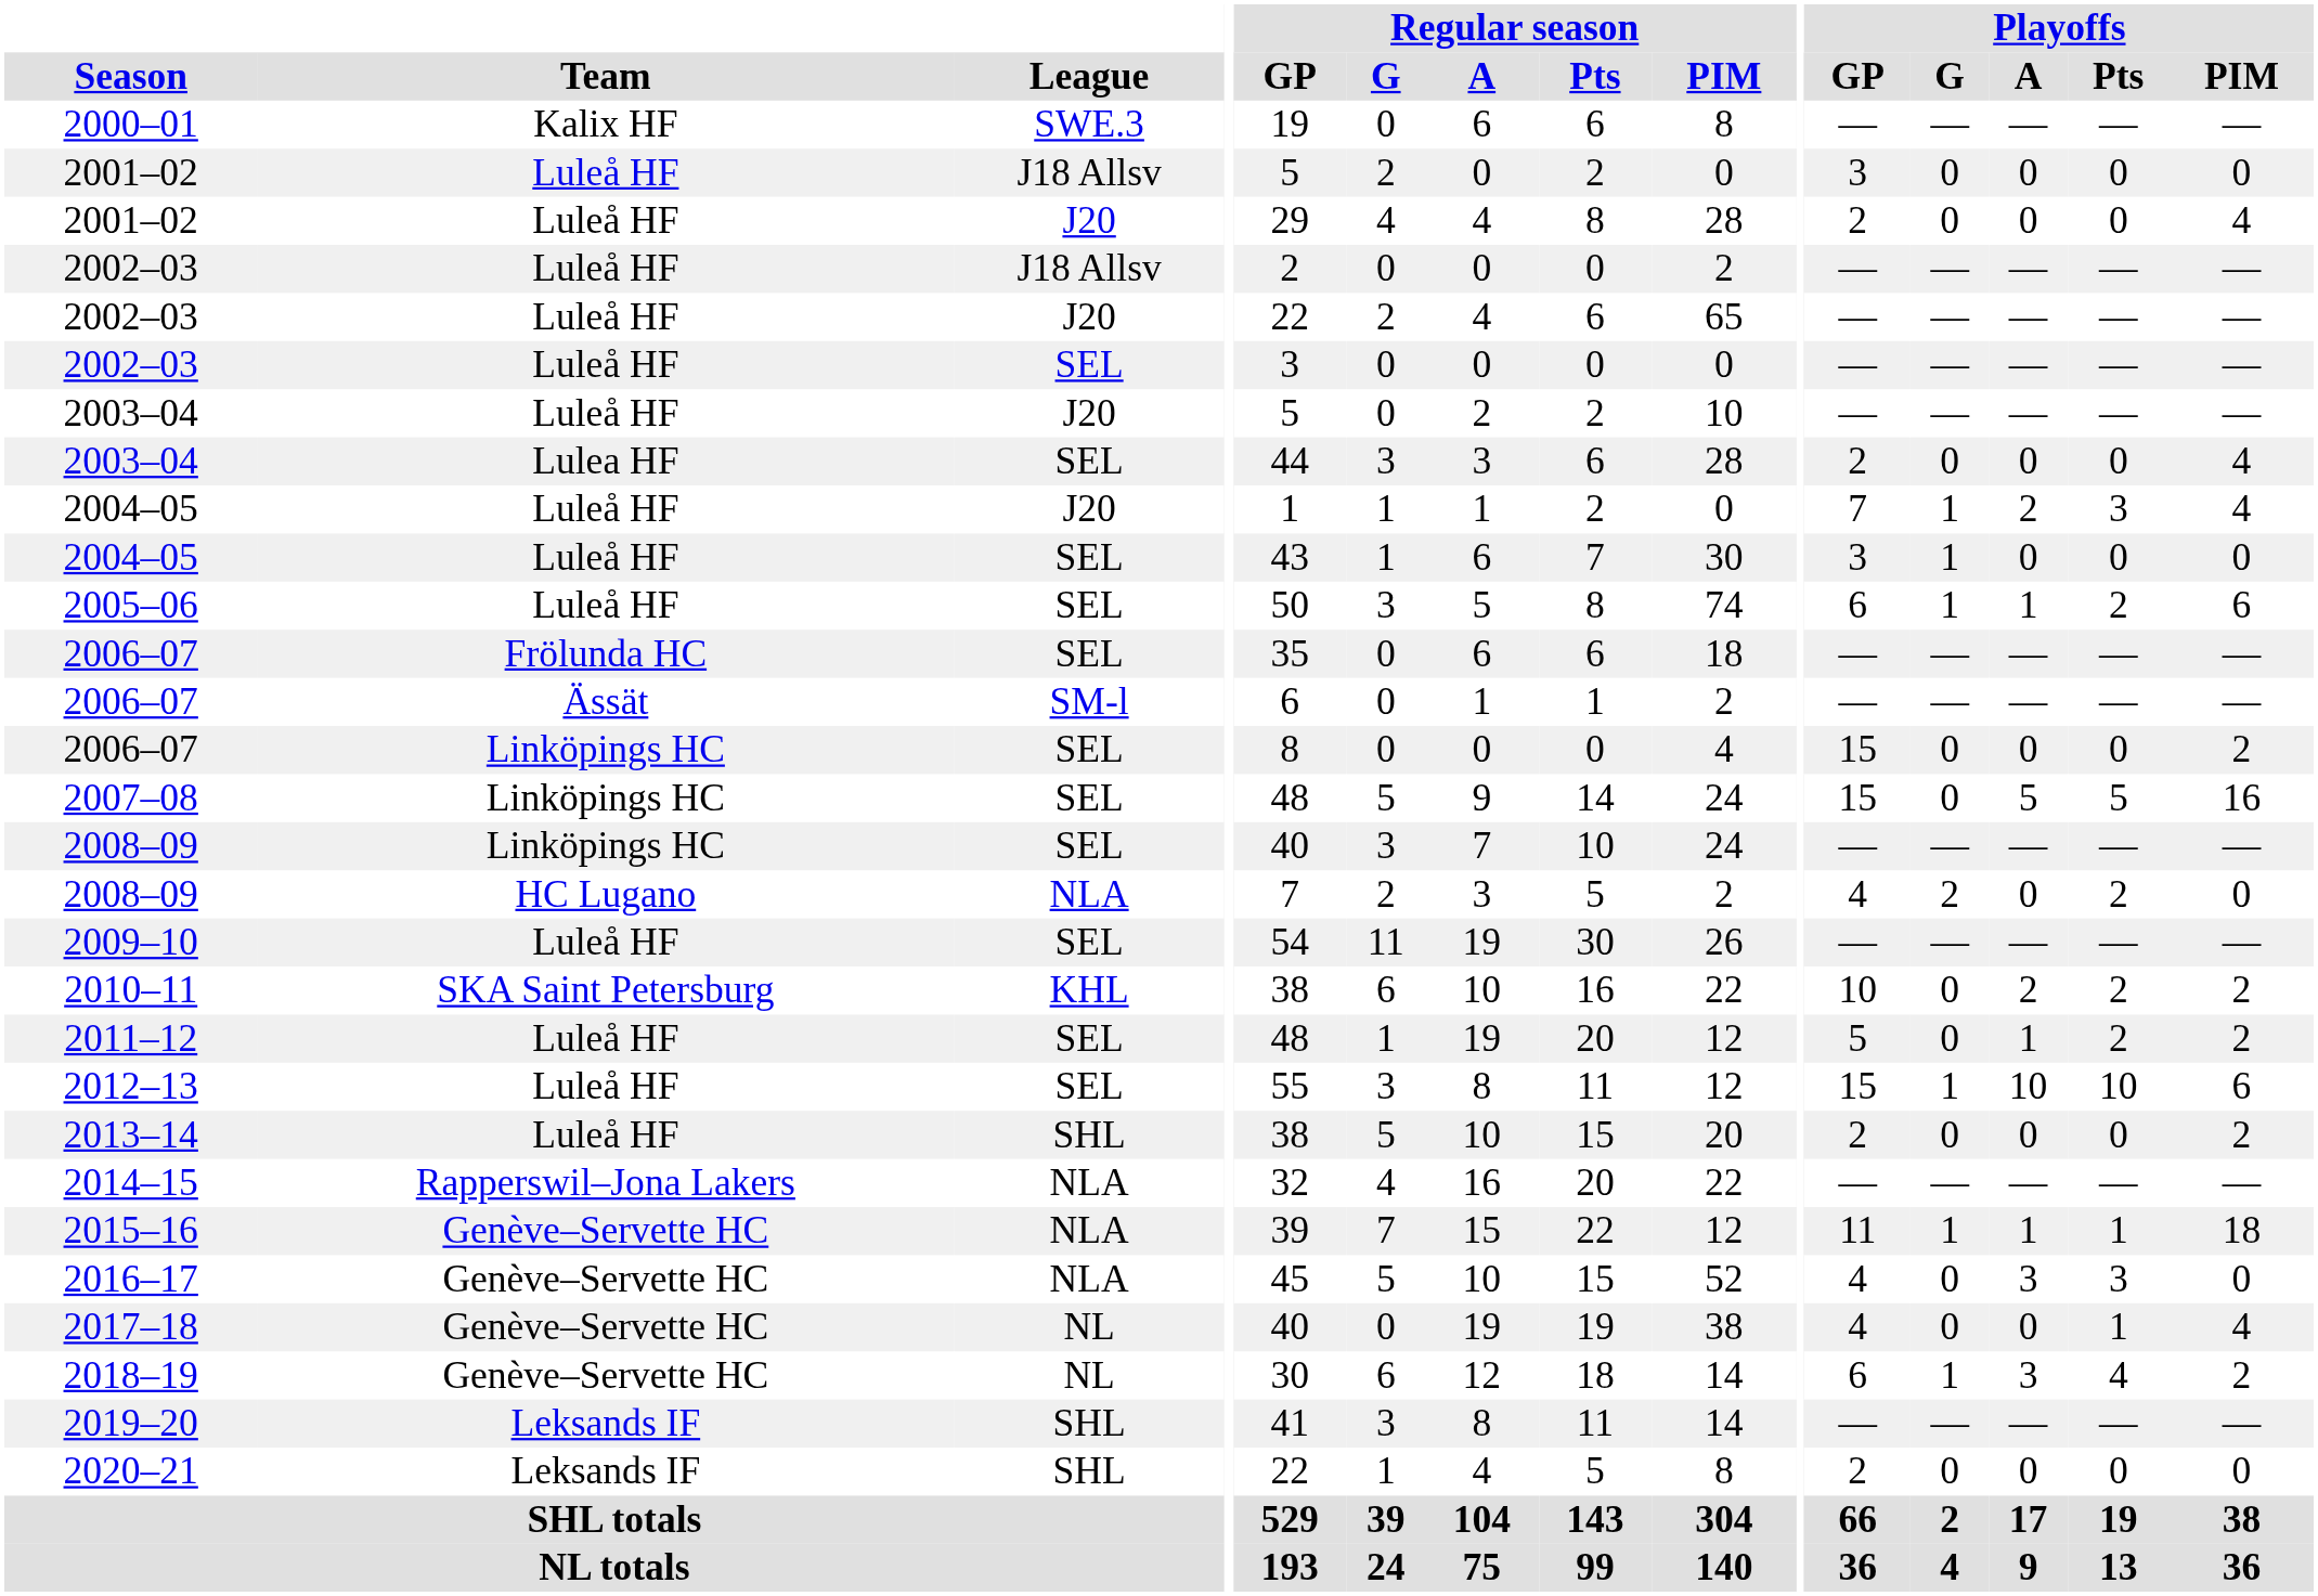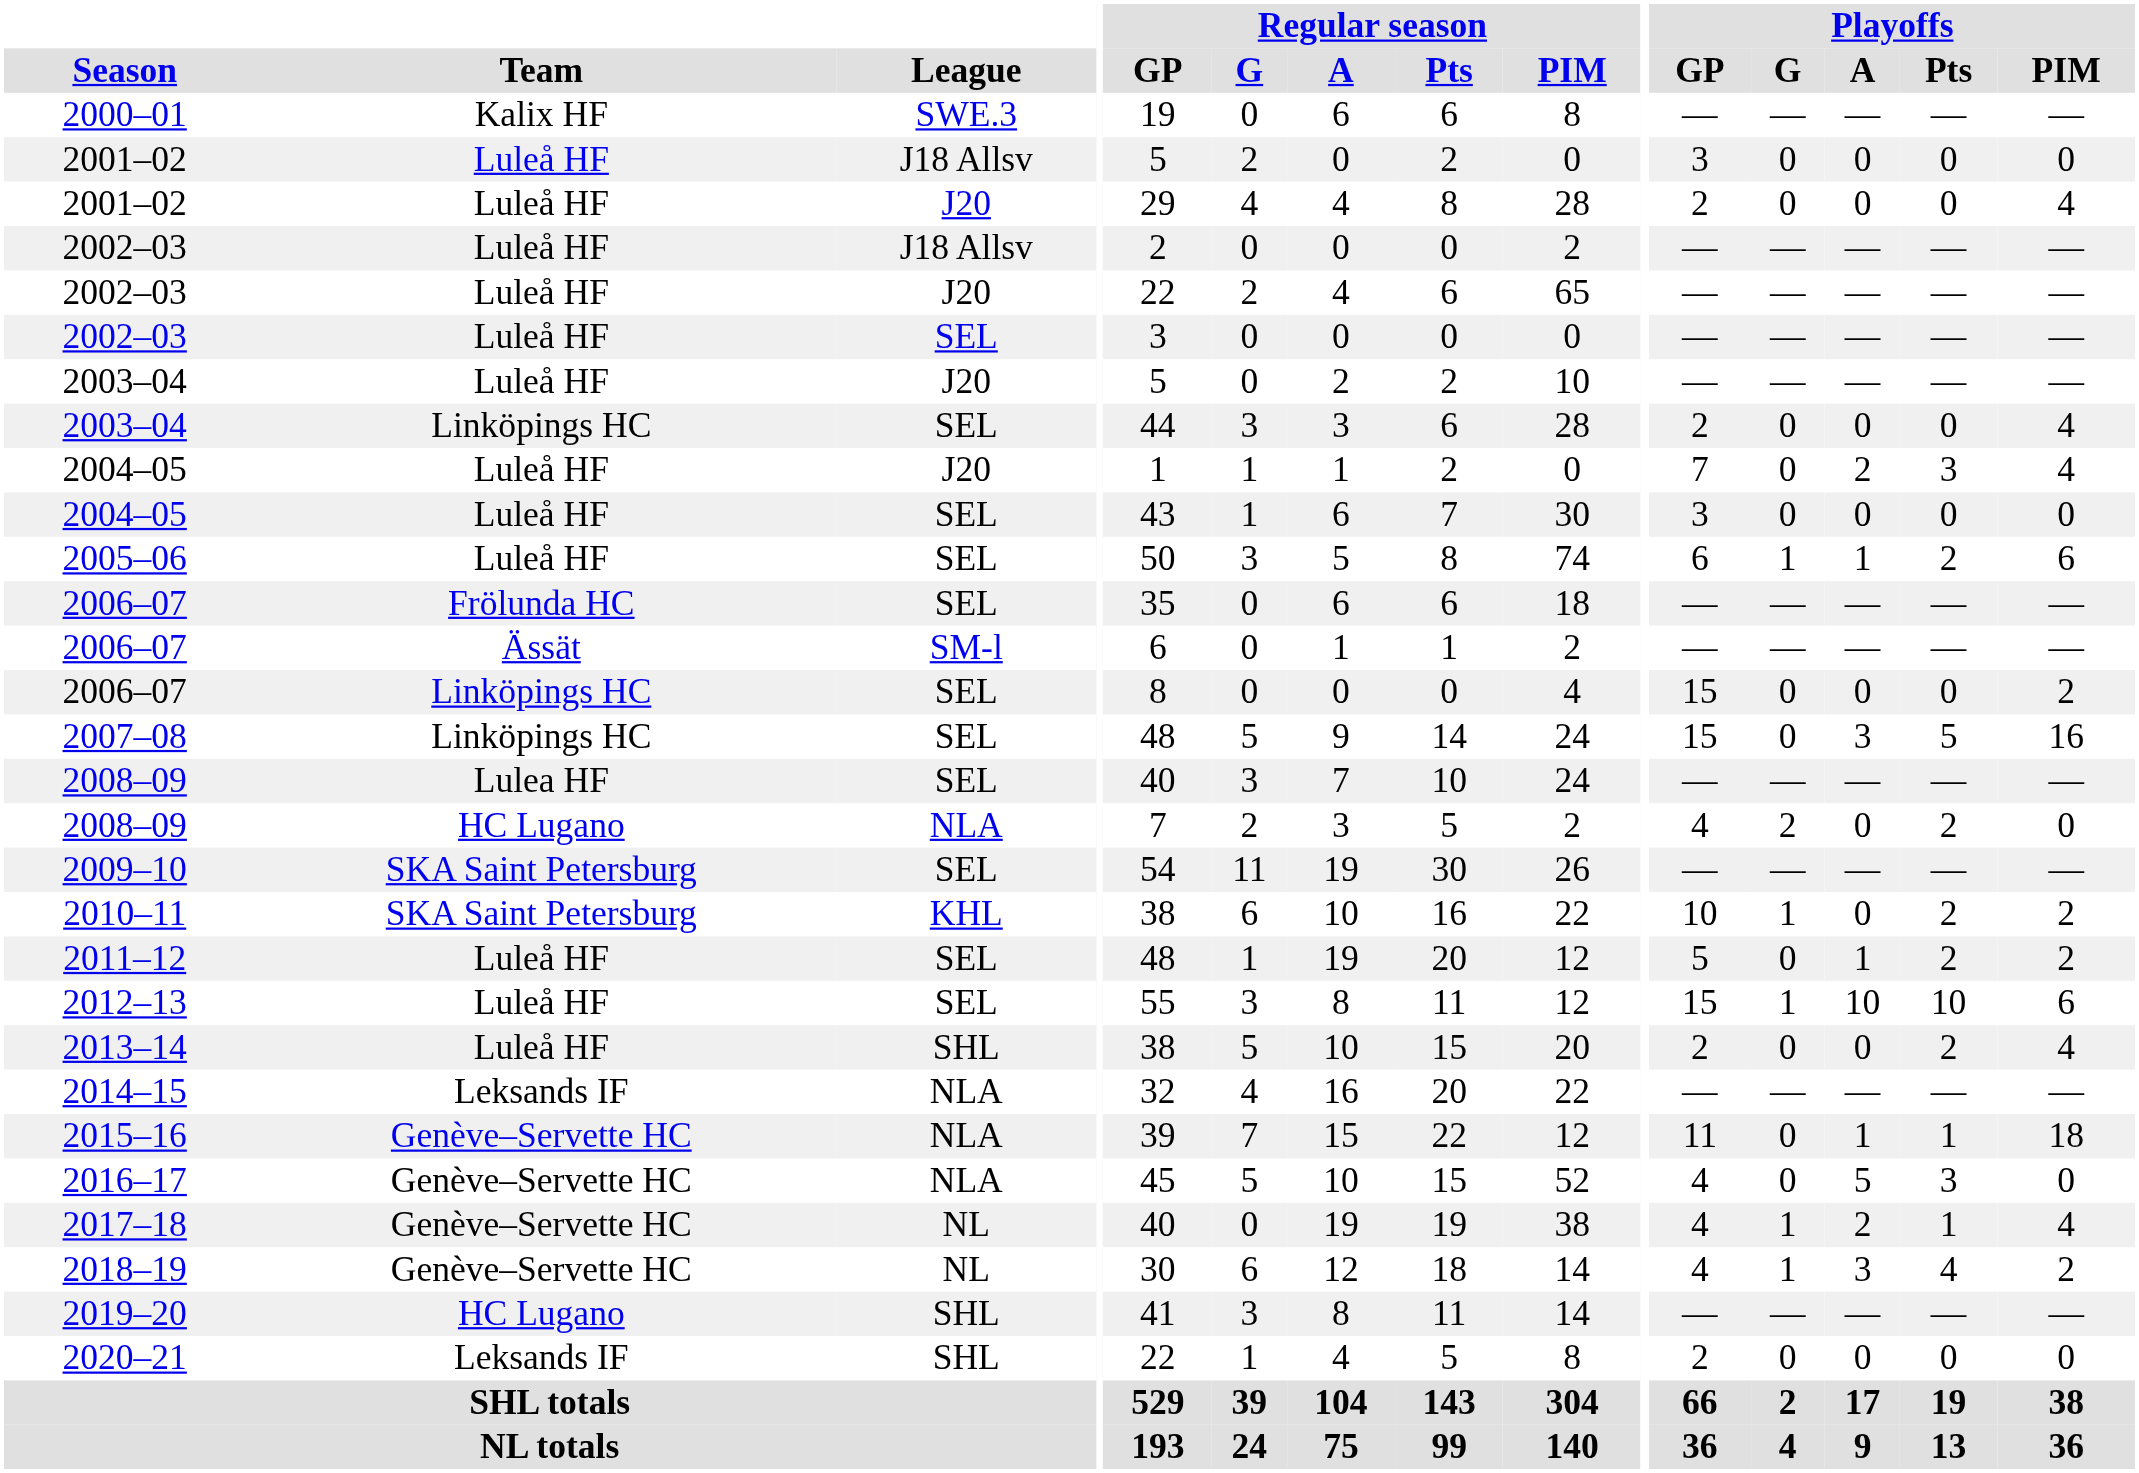 <table border="0" cellpadding="1" cellspacing="0" style="text-align:center; width:60em">
 <tr bgcolor="#e0e0e0">
 <th colspan="3" bgcolor="#ffffff"></th>
 <th rowspan="99" bgcolor="#ffffff"></th>
 <th colspan="5"><a href='#'>Regular season</a></th>
 <th rowspan="99" bgcolor="#ffffff"></th>
 <th colspan="5"><a href='#'>Playoffs</a></th>
 </tr>
 <tr bgcolor="#e0e0e0">
 <th><a href='#'>Season</a></th>
 <th>Team</th>
 <th>League</th>
 <th>GP</th>
 <th><a href='#'>G</a></th>
 <th><a href='#'>A</a></th>
 <th><a href='#'>Pts</a></th>
 <th><a href='#'>PIM</a></th>
 <th>GP</th>
 <th>G</th>
 <th>A</th>
 <th>Pts</th>
 <th>PIM</th>
 </tr>
 <tr>
 <td><a href='#'>2000–01</a></td>
 <td>Kalix HF</td>
 <td><a href='#'>SWE.3</a></td>
 <td>19</td>
 <td>0</td>
 <td>6</td>
 <td>6</td>
 <td>8</td>
 <td>—</td>
 <td>—</td>
 <td>—</td>
 <td>—</td>
 <td>—</td>
 </tr>
 <tr bgcolor="#f0f0f0">
 <td>2001–02</td>
 <td><a href='#'>Luleå HF</a></td>
 <td>J18 Allsv</td>
 <td>5</td>
 <td>2</td>
 <td>0</td>
 <td>2</td>
 <td>0</td>
 <td>3</td>
 <td>0</td>
 <td>0</td>
 <td>0</td>
 <td>0</td>
 </tr>
 <tr>
 <td>2001–02</td>
 <td>Luleå HF</td>
 <td><a href='#'>J20</a></td>
 <td>29</td>
 <td>4</td>
 <td>4</td>
 <td>8</td>
 <td>28</td>
 <td>2</td>
 <td>0</td>
 <td>0</td>
 <td>0</td>
 <td>4</td>
 </tr>
 <tr bgcolor="#f0f0f0">
 <td>2002–03</td>
 <td>Luleå HF</td>
 <td>J18 Allsv</td>
 <td>2</td>
 <td>0</td>
 <td>0</td>
 <td>0</td>
 <td>2</td>
 <td>—</td>
 <td>—</td>
 <td>—</td>
 <td>—</td>
 <td>—</td>
 </tr>
 <tr>
 <td>2002–03</td>
 <td>Luleå HF</td>
 <td>J20</td>
 <td>22</td>
 <td>2</td>
 <td>4</td>
 <td>6</td>
 <td>65</td>
 <td>—</td>
 <td>—</td>
 <td>—</td>
 <td>—</td>
 <td>—</td>
 </tr>
 <tr bgcolor="#f0f0f0">
 <td><a href='#'>2002–03</a></td>
 <td>Luleå HF</td>
 <td><a href='#'>SEL</a></td>
 <td>3</td>
 <td>0</td>
 <td>0</td>
 <td>0</td>
 <td>0</td>
 <td>—</td>
 <td>—</td>
 <td>—</td>
 <td>—</td>
 <td>—</td>
 </tr>
 <tr>
 <td>2003–04</td>
 <td>Luleå HF</td>
 <td>J20</td>
 <td>5</td>
 <td>0</td>
 <td>2</td>
 <td>2</td>
 <td>10</td>
 <td>—</td>
 <td>—</td>
 <td>—</td>
 <td>—</td>
 <td>—</td>
 </tr>
 <tr bgcolor="#f0f0f0">
 <td><a href='#'>2003–04</a></td>
-<td>Lulea HF</td>
+<td>Linköpings HC</td>
 <td>SEL</td>
 <td>44</td>
 <td>3</td>
 <td>3</td>
 <td>6</td>
 <td>28</td>
 <td>2</td>
 <td>0</td>
 <td>0</td>
 <td>0</td>
 <td>4</td>
 </tr>
 <tr>
 <td>2004–05</td>
 <td>Luleå HF</td>
 <td>J20</td>
 <td>1</td>
 <td>1</td>
 <td>1</td>
 <td>2</td>
 <td>0</td>
 <td>7</td>
-<td>1</td>
+<td>0</td>
 <td>2</td>
 <td>3</td>
 <td>4</td>
 </tr>
 <tr bgcolor="#f0f0f0">
 <td><a href='#'>2004–05</a></td>
 <td>Luleå HF</td>
 <td>SEL</td>
 <td>43</td>
 <td>1</td>
 <td>6</td>
 <td>7</td>
 <td>30</td>
 <td>3</td>
-<td>1</td>
+<td>0</td>
 <td>0</td>
 <td>0</td>
 <td>0</td>
 </tr>
 <tr>
 <td><a href='#'>2005–06</a></td>
 <td>Luleå HF</td>
 <td>SEL</td>
 <td>50</td>
 <td>3</td>
 <td>5</td>
 <td>8</td>
 <td>74</td>
 <td>6</td>
 <td>1</td>
 <td>1</td>
 <td>2</td>
 <td>6</td>
 </tr>
 <tr bgcolor="#f0f0f0">
 <td><a href='#'>2006–07</a></td>
 <td><a href='#'>Frölunda HC</a></td>
 <td>SEL</td>
 <td>35</td>
 <td>0</td>
 <td>6</td>
 <td>6</td>
 <td>18</td>
 <td>—</td>
 <td>—</td>
 <td>—</td>
 <td>—</td>
 <td>—</td>
 </tr>
 <tr>
 <td><a href='#'>2006–07</a></td>
 <td><a href='#'>Ässät</a></td>
 <td><a href='#'>SM-l</a></td>
 <td>6</td>
 <td>0</td>
 <td>1</td>
 <td>1</td>
 <td>2</td>
 <td>—</td>
 <td>—</td>
 <td>—</td>
 <td>—</td>
 <td>—</td>
 </tr>
 <tr bgcolor="#f0f0f0">
 <td>2006–07</td>
 <td><a href='#'>Linköpings HC</a></td>
 <td>SEL</td>
 <td>8</td>
 <td>0</td>
 <td>0</td>
 <td>0</td>
 <td>4</td>
 <td>15</td>
 <td>0</td>
 <td>0</td>
 <td>0</td>
 <td>2</td>
 </tr>
 <tr>
 <td><a href='#'>2007–08</a></td>
 <td>Linköpings HC</td>
 <td>SEL</td>
 <td>48</td>
 <td>5</td>
 <td>9</td>
 <td>14</td>
 <td>24</td>
 <td>15</td>
 <td>0</td>
-<td>5</td>
+<td>3</td>
 <td>5</td>
 <td>16</td>
 </tr>
 <tr bgcolor="#f0f0f0">
 <td><a href='#'>2008–09</a></td>
-<td>Linköpings HC</td>
+<td>Lulea HF</td>
 <td>SEL</td>
 <td>40</td>
 <td>3</td>
 <td>7</td>
 <td>10</td>
 <td>24</td>
 <td>—</td>
 <td>—</td>
 <td>—</td>
 <td>—</td>
 <td>—</td>
 </tr>
 <tr>
 <td><a href='#'>2008–09</a></td>
 <td><a href='#'>HC Lugano</a></td>
 <td><a href='#'>NLA</a></td>
 <td>7</td>
 <td>2</td>
 <td>3</td>
 <td>5</td>
 <td>2</td>
 <td>4</td>
 <td>2</td>
 <td>0</td>
 <td>2</td>
 <td>0</td>
 </tr>
 <tr bgcolor="#f0f0f0">
 <td><a href='#'>2009–10</a></td>
-<td>Luleå HF</td>
+<td><a href='#'>SKA Saint Petersburg</a></td>
 <td>SEL</td>
 <td>54</td>
 <td>11</td>
 <td>19</td>
 <td>30</td>
 <td>26</td>
 <td>—</td>
 <td>—</td>
 <td>—</td>
 <td>—</td>
 <td>—</td>
 </tr>
 <tr>
 <td><a href='#'>2010–11</a></td>
 <td><a href='#'>SKA Saint Petersburg</a></td>
 <td><a href='#'>KHL</a></td>
 <td>38</td>
 <td>6</td>
 <td>10</td>
 <td>16</td>
 <td>22</td>
 <td>10</td>
+<td>1</td>
 <td>0</td>
-<td>2</td>
 <td>2</td>
 <td>2</td>
 </tr>
 <tr bgcolor="#f0f0f0">
 <td><a href='#'>2011–12</a></td>
 <td>Luleå HF</td>
 <td>SEL</td>
 <td>48</td>
 <td>1</td>
 <td>19</td>
 <td>20</td>
 <td>12</td>
 <td>5</td>
 <td>0</td>
 <td>1</td>
 <td>2</td>
 <td>2</td>
 </tr>
 <tr>
 <td><a href='#'>2012–13</a></td>
 <td>Luleå HF</td>
 <td>SEL</td>
 <td>55</td>
 <td>3</td>
 <td>8</td>
 <td>11</td>
 <td>12</td>
 <td>15</td>
 <td>1</td>
 <td>10</td>
 <td>10</td>
 <td>6</td>
 </tr>
 <tr bgcolor="#f0f0f0">
 <td><a href='#'>2013–14</a></td>
 <td>Luleå HF</td>
 <td>SHL</td>
 <td>38</td>
 <td>5</td>
 <td>10</td>
 <td>15</td>
 <td>20</td>
 <td>2</td>
 <td>0</td>
 <td>0</td>
-<td>0</td>
 <td>2</td>
+<td>4</td>
 </tr>
 <tr>
 <td><a href='#'>2014–15</a></td>
-<td><a href='#'>Rapperswil–Jona Lakers</a></td>
+<td>Leksands IF</td>
 <td>NLA</td>
 <td>32</td>
 <td>4</td>
 <td>16</td>
 <td>20</td>
 <td>22</td>
 <td>—</td>
 <td>—</td>
 <td>—</td>
 <td>—</td>
 <td>—</td>
 </tr>
 <tr bgcolor="#f0f0f0">
 <td><a href='#'>2015–16</a></td>
 <td><a href='#'>Genève–Servette HC</a></td>
 <td>NLA</td>
 <td>39</td>
 <td>7</td>
 <td>15</td>
 <td>22</td>
 <td>12</td>
 <td>11</td>
-<td>1</td>
+<td>0</td>
 <td>1</td>
 <td>1</td>
 <td>18</td>
 </tr>
 <tr>
 <td><a href='#'>2016–17</a></td>
 <td>Genève–Servette HC</td>
 <td>NLA</td>
 <td>45</td>
 <td>5</td>
 <td>10</td>
 <td>15</td>
 <td>52</td>
 <td>4</td>
 <td>0</td>
-<td>3</td>
+<td>5</td>
 <td>3</td>
 <td>0</td>
 </tr>
 <tr bgcolor="#f0f0f0">
 <td><a href='#'>2017–18</a></td>
 <td>Genève–Servette HC</td>
 <td>NL</td>
 <td>40</td>
 <td>0</td>
 <td>19</td>
 <td>19</td>
 <td>38</td>
 <td>4</td>
-<td>0</td>
-<td>0</td>
+<td>1</td>
+<td>2</td>
 <td>1</td>
 <td>4</td>
 </tr>
 <tr>
 <td><a href='#'>2018–19</a></td>
 <td>Genève–Servette HC</td>
 <td>NL</td>
 <td>30</td>
 <td>6</td>
 <td>12</td>
 <td>18</td>
 <td>14</td>
-<td>6</td>
+<td>4</td>
 <td>1</td>
 <td>3</td>
 <td>4</td>
 <td>2</td>
 </tr>
 <tr bgcolor="#f0f0f0">
 <td><a href='#'>2019–20</a></td>
-<td><a href='#'>Leksands IF</a></td>
+<td><a href='#'>HC Lugano</a></td>
 <td>SHL</td>
 <td>41</td>
 <td>3</td>
 <td>8</td>
 <td>11</td>
 <td>14</td>
 <td>—</td>
 <td>—</td>
 <td>—</td>
 <td>—</td>
 <td>—</td>
 </tr>
 <tr>
 <td><a href='#'>2020–21</a></td>
 <td>Leksands IF</td>
 <td>SHL</td>
 <td>22</td>
 <td>1</td>
 <td>4</td>
 <td>5</td>
 <td>8</td>
 <td>2</td>
 <td>0</td>
 <td>0</td>
 <td>0</td>
 <td>0</td>
 </tr>
 <tr bgcolor="#e0e0e0">
 <th colspan="3">SHL totals</th>
 <th>529</th>
 <th>39</th>
 <th>104</th>
 <th>143</th>
 <th>304</th>
 <th>66</th>
 <th>2</th>
 <th>17</th>
 <th>19</th>
 <th>38</th>
 </tr>
 <tr bgcolor="#e0e0e0">
 <th colspan="3">NL totals</th>
 <th>193</th>
 <th>24</th>
 <th>75</th>
 <th>99</th>
 <th>140</th>
 <th>36</th>
 <th>4</th>
 <th>9</th>
 <th>13</th>
 <th>36</th>
 </tr>
 </table>
